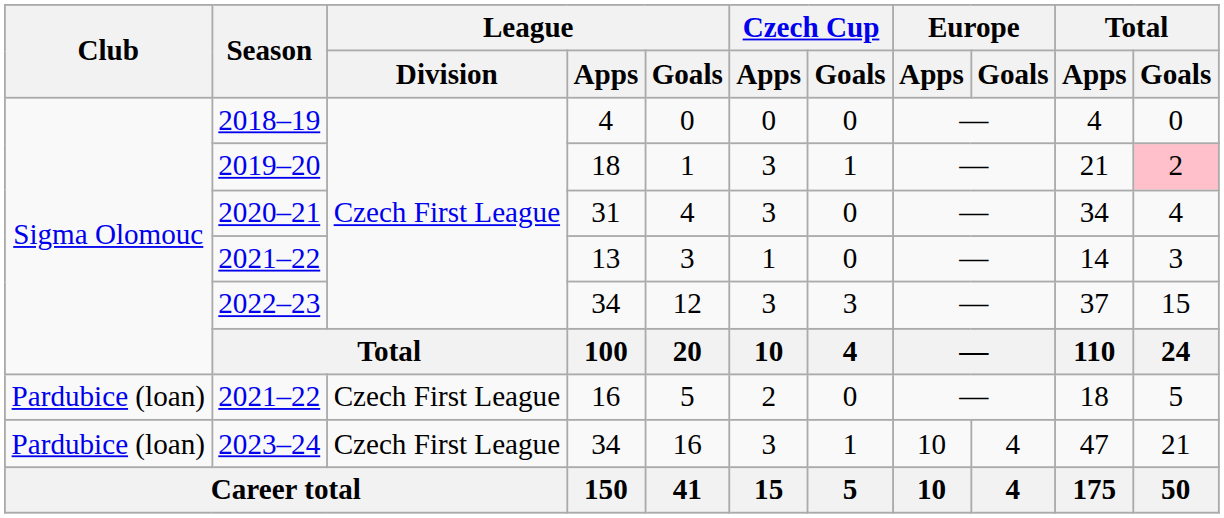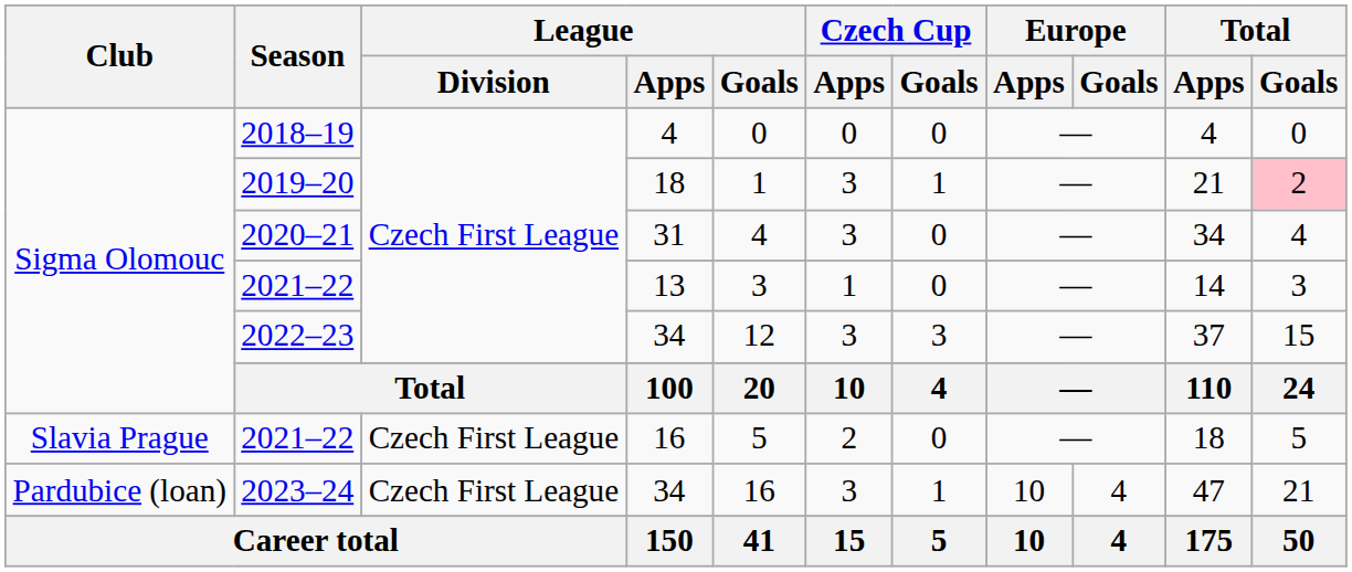 <table class="wikitable" style="text-align: center">
 <tr>
 <th rowspan="2">Club</th>
 <th rowspan="2">Season</th>
 <th colspan="3">League</th>
 <th colspan="2"><a href='#'>Czech Cup</a></th>
 <th colspan="2">Europe</th>
 <th colspan="2">Total</th>
 </tr>
 <tr>
 <th>Division</th>
 <th>Apps</th>
 <th>Goals</th>
 <th>Apps</th>
 <th>Goals</th>
 <th>Apps</th>
 <th>Goals</th>
 <th>Apps</th>
 <th>Goals</th>
 </tr>
 <tr>
 <td rowspan="6"><a href='#'>Sigma Olomouc</a></td>
 <td><a href='#'>2018–19</a></td>
 <td rowspan="5"><a href='#'>Czech First League</a></td>
 <td>4</td>
 <td>0</td>
 <td>0</td>
 <td>0</td>
 <td colspan="2">—</td>
 <td>4</td>
 <td>0</td>
 </tr>
 <tr>
 <td><a href='#'>2019–20</a></td>
 <td>18</td>
 <td>1</td>
 <td>3</td>
 <td>1</td>
 <td colspan="2">—</td>
 <td>21</td>
 <td style="background: pink;">2</td>
 </tr>
 <tr>
 <td><a href='#'>2020–21</a></td>
 <td>31</td>
 <td>4</td>
 <td>3</td>
 <td>0</td>
 <td colspan="2">—</td>
 <td>34</td>
 <td>4</td>
 </tr>
 <tr>
 <td><a href='#'>2021–22</a></td>
 <td>13</td>
 <td>3</td>
 <td>1</td>
 <td>0</td>
 <td colspan="2">—</td>
 <td>14</td>
 <td>3</td>
 </tr>
 <tr>
 <td><a href='#'>2022–23</a></td>
 <td>34</td>
 <td>12</td>
 <td>3</td>
 <td>3</td>
 <td colspan="2">—</td>
 <td>37</td>
 <td>15</td>
 </tr>
 <tr>
 <th colspan="2">Total</th>
 <th>100</th>
 <th>20</th>
 <th>10</th>
 <th>4</th>
 <th colspan="2">—</th>
 <th>110</th>
 <th>24</th>
 </tr>
 <tr>
-<td><a href='#'>Pardubice</a> (loan)</td>
+<td><a href='#'>Slavia Prague</a></td>
 <td><a href='#'>2021–22</a></td>
 <td>Czech First League</td>
 <td>16</td>
 <td>5</td>
 <td>2</td>
 <td>0</td>
 <td colspan="2">—</td>
 <td>18</td>
 <td>5</td>
 </tr>
 <tr>
 <td><a href='#'>Pardubice</a> (loan)</td>
 <td><a href='#'>2023–24</a></td>
 <td>Czech First League</td>
 <td>34</td>
 <td>16</td>
 <td>3</td>
 <td>1</td>
 <td>10</td>
 <td>4</td>
 <td>47</td>
 <td>21</td>
 </tr>
 <tr>
 <th colspan="3">Career total</th>
 <th>150</th>
 <th>41</th>
 <th>15</th>
 <th>5</th>
 <th>10</th>
 <th>4</th>
 <th>175</th>
 <th>50</th>
 </tr>
 </table>
